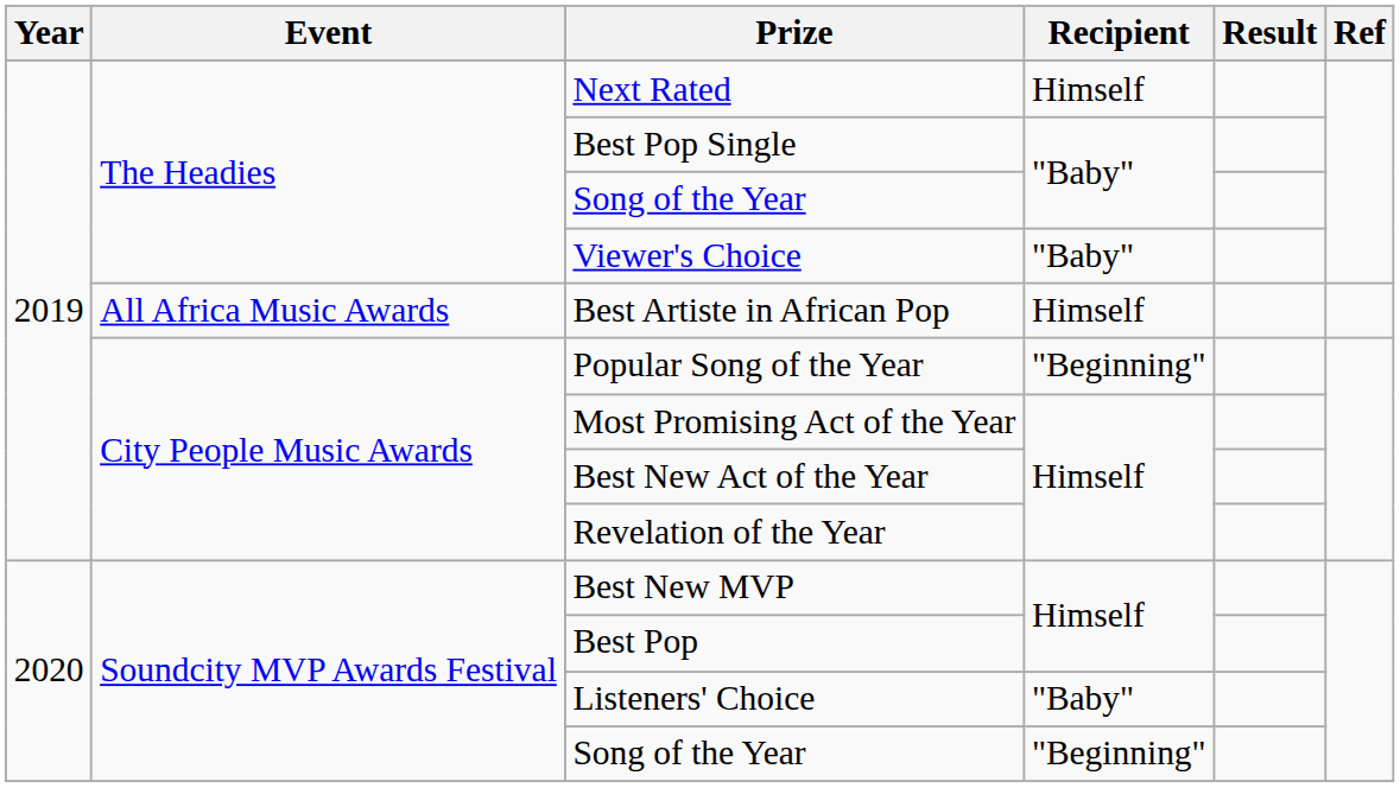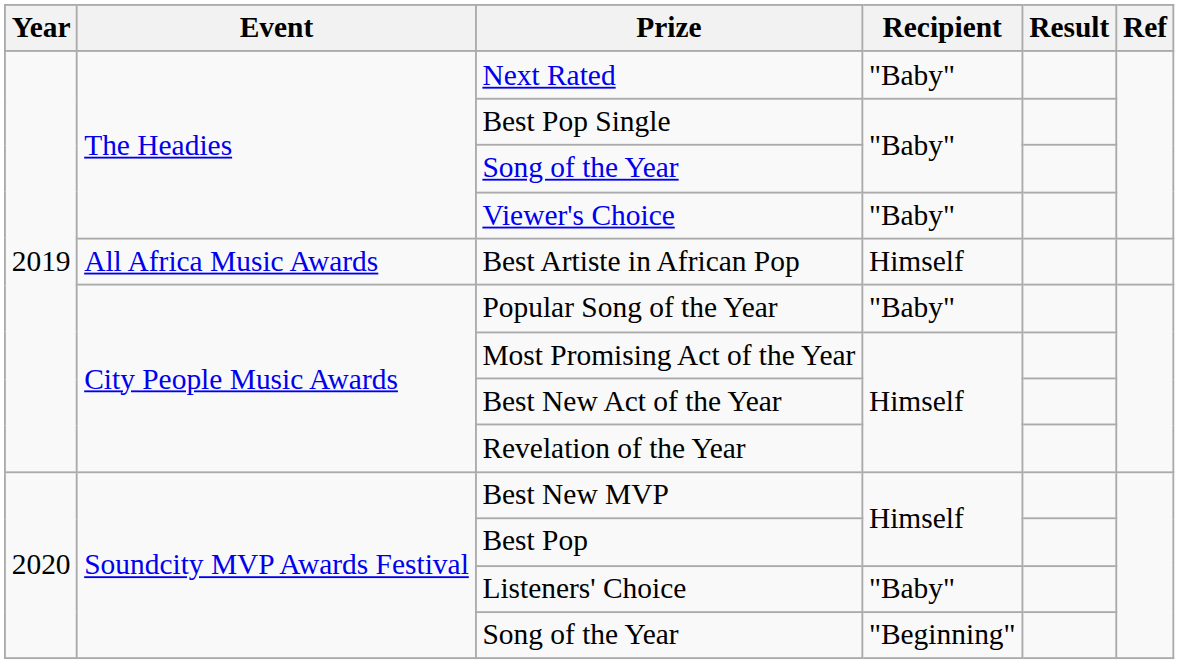 <table class="wikitable">
 <tr>
 <th>Year</th>
 <th>Event</th>
 <th>Prize</th>
 <th>Recipient</th>
 <th>Result</th>
 <th>Ref</th>
 </tr>
 <tr>
 <td rowspan="9">2019</td>
 <td rowspan="4"><a href='#'>The Headies</a></td>
 <td><a href='#'>Next Rated</a></td>
-<td>Himself</td>
+<td>"Baby"</td>
 <td></td>
 <td rowspan="4" style="text-align:center;"></td>
 </tr>
 <tr>
 <td>Best Pop Single</td>
 <td rowspan="2">"Baby"</td>
 <td></td>
 </tr>
 <tr>
 <td><a href='#'>Song of the Year</a></td>
 <td></td>
 </tr>
 <tr>
 <td><a href='#'>Viewer's Choice</a></td>
 <td>"Baby"</td>
 <td></td>
 </tr>
 <tr>
 <td><a href='#'>All Africa Music Awards</a></td>
 <td>Best Artiste in African Pop</td>
 <td>Himself</td>
 <td></td>
 <td style="text-align:center;"></td>
 </tr>
 <tr>
 <td rowspan="4"><a href='#'>City People Music Awards</a></td>
 <td>Popular Song of the Year</td>
-<td>"Beginning"</td>
+<td>"Baby"</td>
 <td></td>
 <td rowspan="4" style="text-align:center;"></td>
 </tr>
 <tr>
 <td>Most Promising Act of the Year</td>
 <td rowspan="3">Himself</td>
 <td></td>
 </tr>
 <tr>
 <td>Best New Act of the Year</td>
 <td></td>
 </tr>
 <tr>
 <td>Revelation of the Year</td>
 <td></td>
 </tr>
 <tr>
 <td rowspan="4">2020</td>
 <td rowspan="4"><a href='#'>Soundcity MVP Awards Festival</a></td>
 <td>Best New MVP</td>
 <td rowspan="2">Himself</td>
 <td></td>
 <td rowspan="4" style="text-align:center;"></td>
 </tr>
 <tr>
 <td>Best Pop</td>
 <td></td>
 </tr>
 <tr>
 <td>Listeners' Choice</td>
 <td>"Baby"</td>
 <td></td>
 </tr>
 <tr>
 <td>Song of the Year</td>
 <td>"Beginning"</td>
 <td></td>
 </tr>
 </table>
